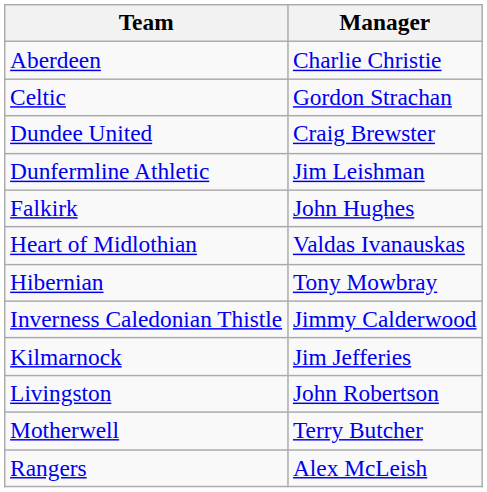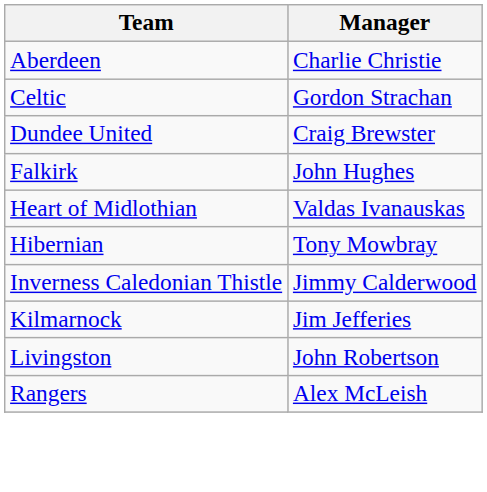 <table class="wikitable sortable">
 <tr>
 <th>Team</th>
 <th>Manager</th>
 </tr>
 <tr>
 <td><a href='#'>Aberdeen</a></td>
 <td> <a href='#'>Charlie Christie</a></td>
 </tr>
 <tr>
 <td><a href='#'>Celtic</a></td>
 <td> <a href='#'>Gordon Strachan</a></td>
 </tr>
 <tr>
 <td><a href='#'>Dundee United</a></td>
 <td> <a href='#'>Craig Brewster</a></td>
-</tr>
-<tr>
-<td><a href='#'>Dunfermline Athletic</a></td>
-<td> <a href='#'>Jim Leishman</a></td>
 </tr>
 <tr>
 <td><a href='#'>Falkirk</a></td>
 <td> <a href='#'>John Hughes</a></td>
 </tr>
 <tr>
 <td><a href='#'>Heart of Midlothian</a></td>
 <td> <a href='#'>Valdas Ivanauskas</a></td>
 </tr>
 <tr>
 <td><a href='#'>Hibernian</a></td>
 <td> <a href='#'>Tony Mowbray</a></td>
 </tr>
 <tr>
 <td><a href='#'>Inverness Caledonian Thistle</a></td>
 <td> <a href='#'>Jimmy Calderwood</a></td>
 </tr>
 <tr>
 <td><a href='#'>Kilmarnock</a></td>
 <td> <a href='#'>Jim Jefferies</a></td>
 </tr>
 <tr>
 <td><a href='#'>Livingston</a></td>
 <td> <a href='#'>John Robertson</a></td>
 </tr>
 <tr>
-<td><a href='#'>Motherwell</a></td>
-<td> <a href='#'>Terry Butcher</a></td>
-</tr>
-<tr>
 <td><a href='#'>Rangers</a></td>
 <td> <a href='#'>Alex McLeish</a></td>
 </tr>
 </table>
